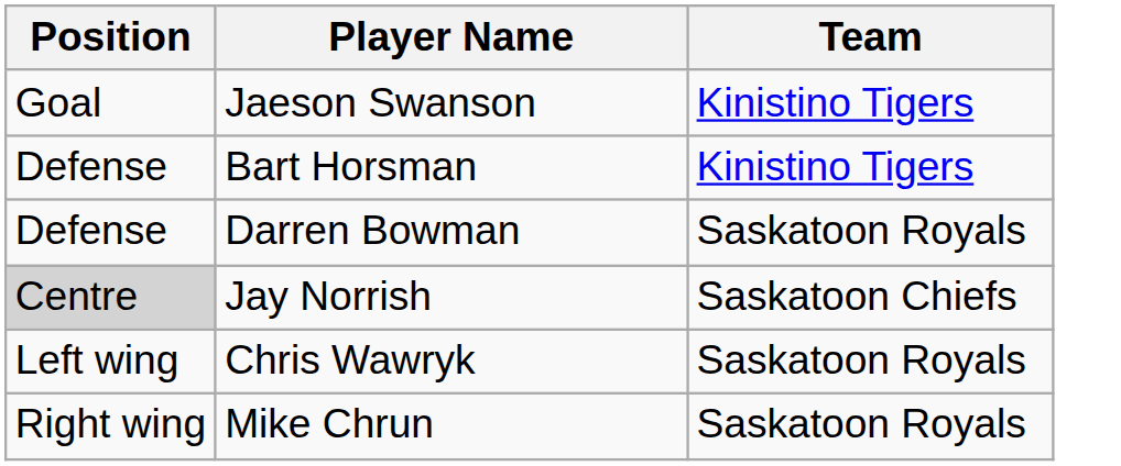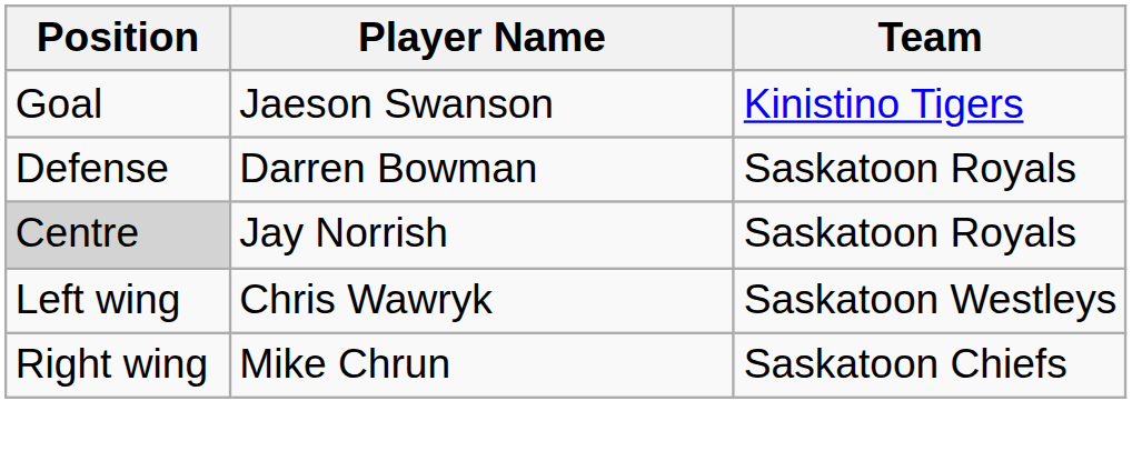 <table class="wikitable">
 <tr>
 <th width="20%"><strong>Position</strong></th>
 <th width="45%"><strong>Player Name</strong></th>
 <th width="50%"><strong>Team</strong></th>
 </tr>
 <tr>
 <td>Goal</td>
 <td>Jaeson Swanson</td>
 <td><a href='#'>Kinistino Tigers</a></td>
 </tr>
 <tr>
 <td>Defense</td>
-<td>Bart Horsman</td>
-<td><a href='#'>Kinistino Tigers</a></td>
-</tr>
-<tr>
-<td>Defense</td>
 <td>Darren Bowman</td>
 <td>Saskatoon Royals</td>
 </tr>
 <tr>
 <td style="background: lightgrey;">Centre</td>
 <td>Jay Norrish</td>
-<td>Saskatoon Chiefs</td>
+<td>Saskatoon Royals</td>
 </tr>
 <tr>
 <td>Left wing</td>
 <td>Chris Wawryk</td>
-<td>Saskatoon Royals</td>
+<td>Saskatoon Westleys</td>
 </tr>
 <tr>
 <td>Right wing</td>
 <td>Mike Chrun</td>
-<td>Saskatoon Royals</td>
+<td>Saskatoon Chiefs</td>
 </tr>
 </table>
